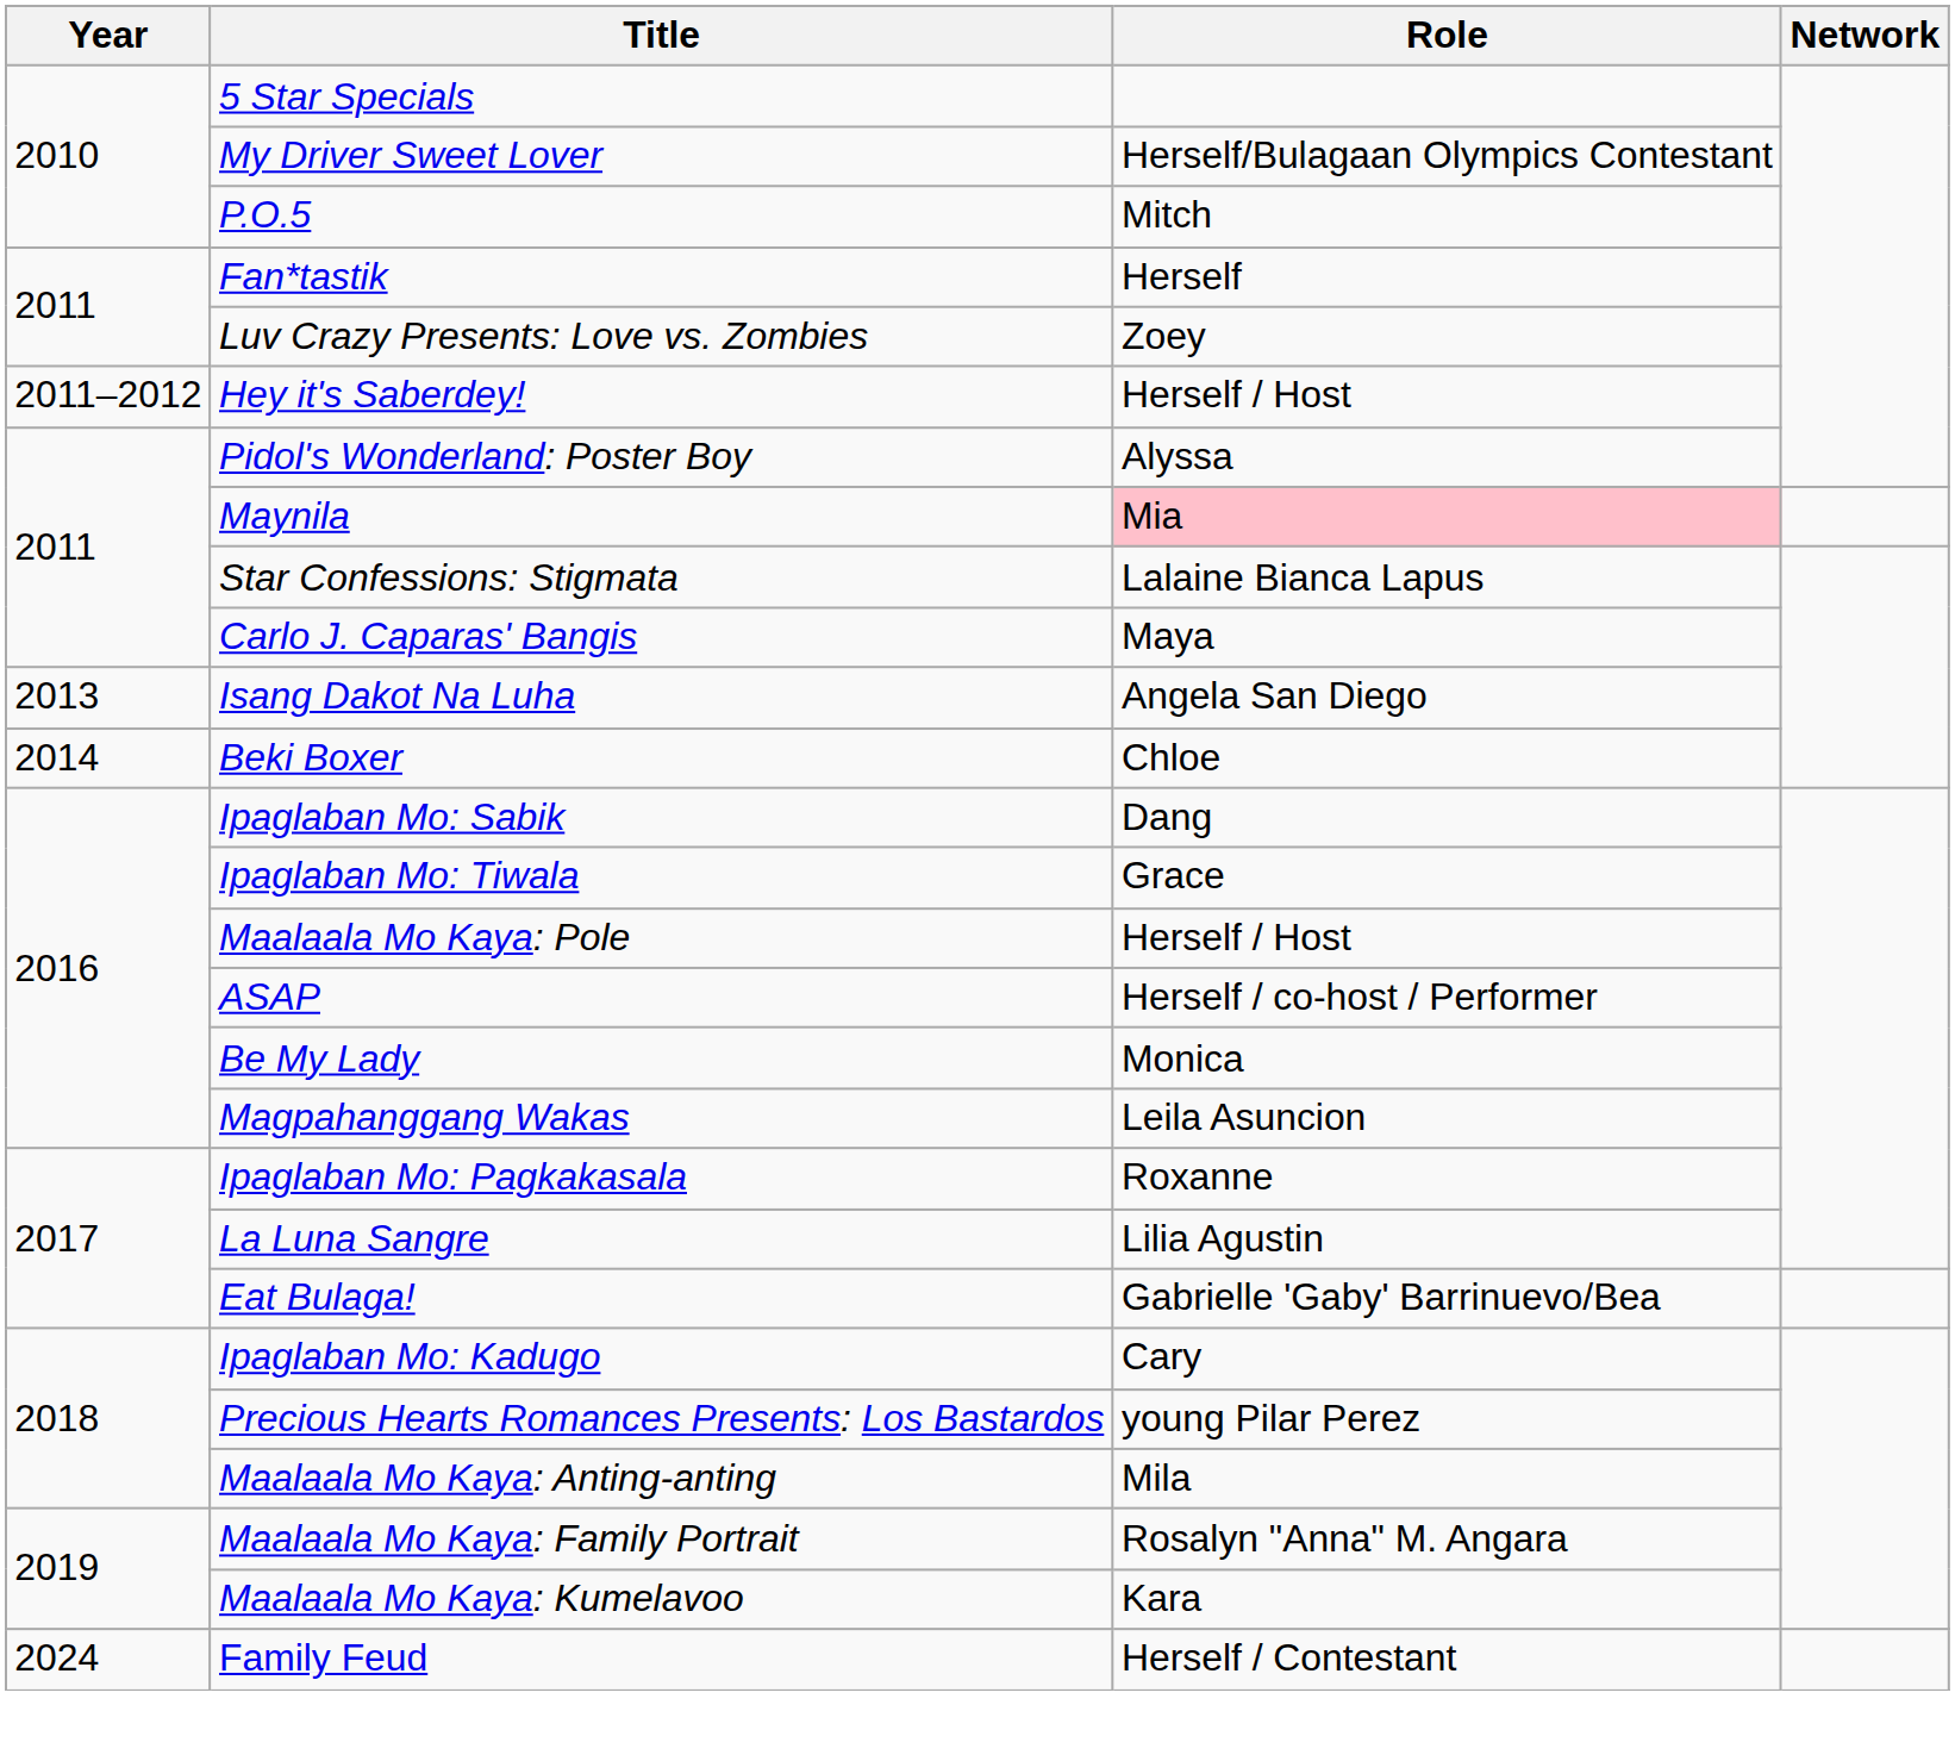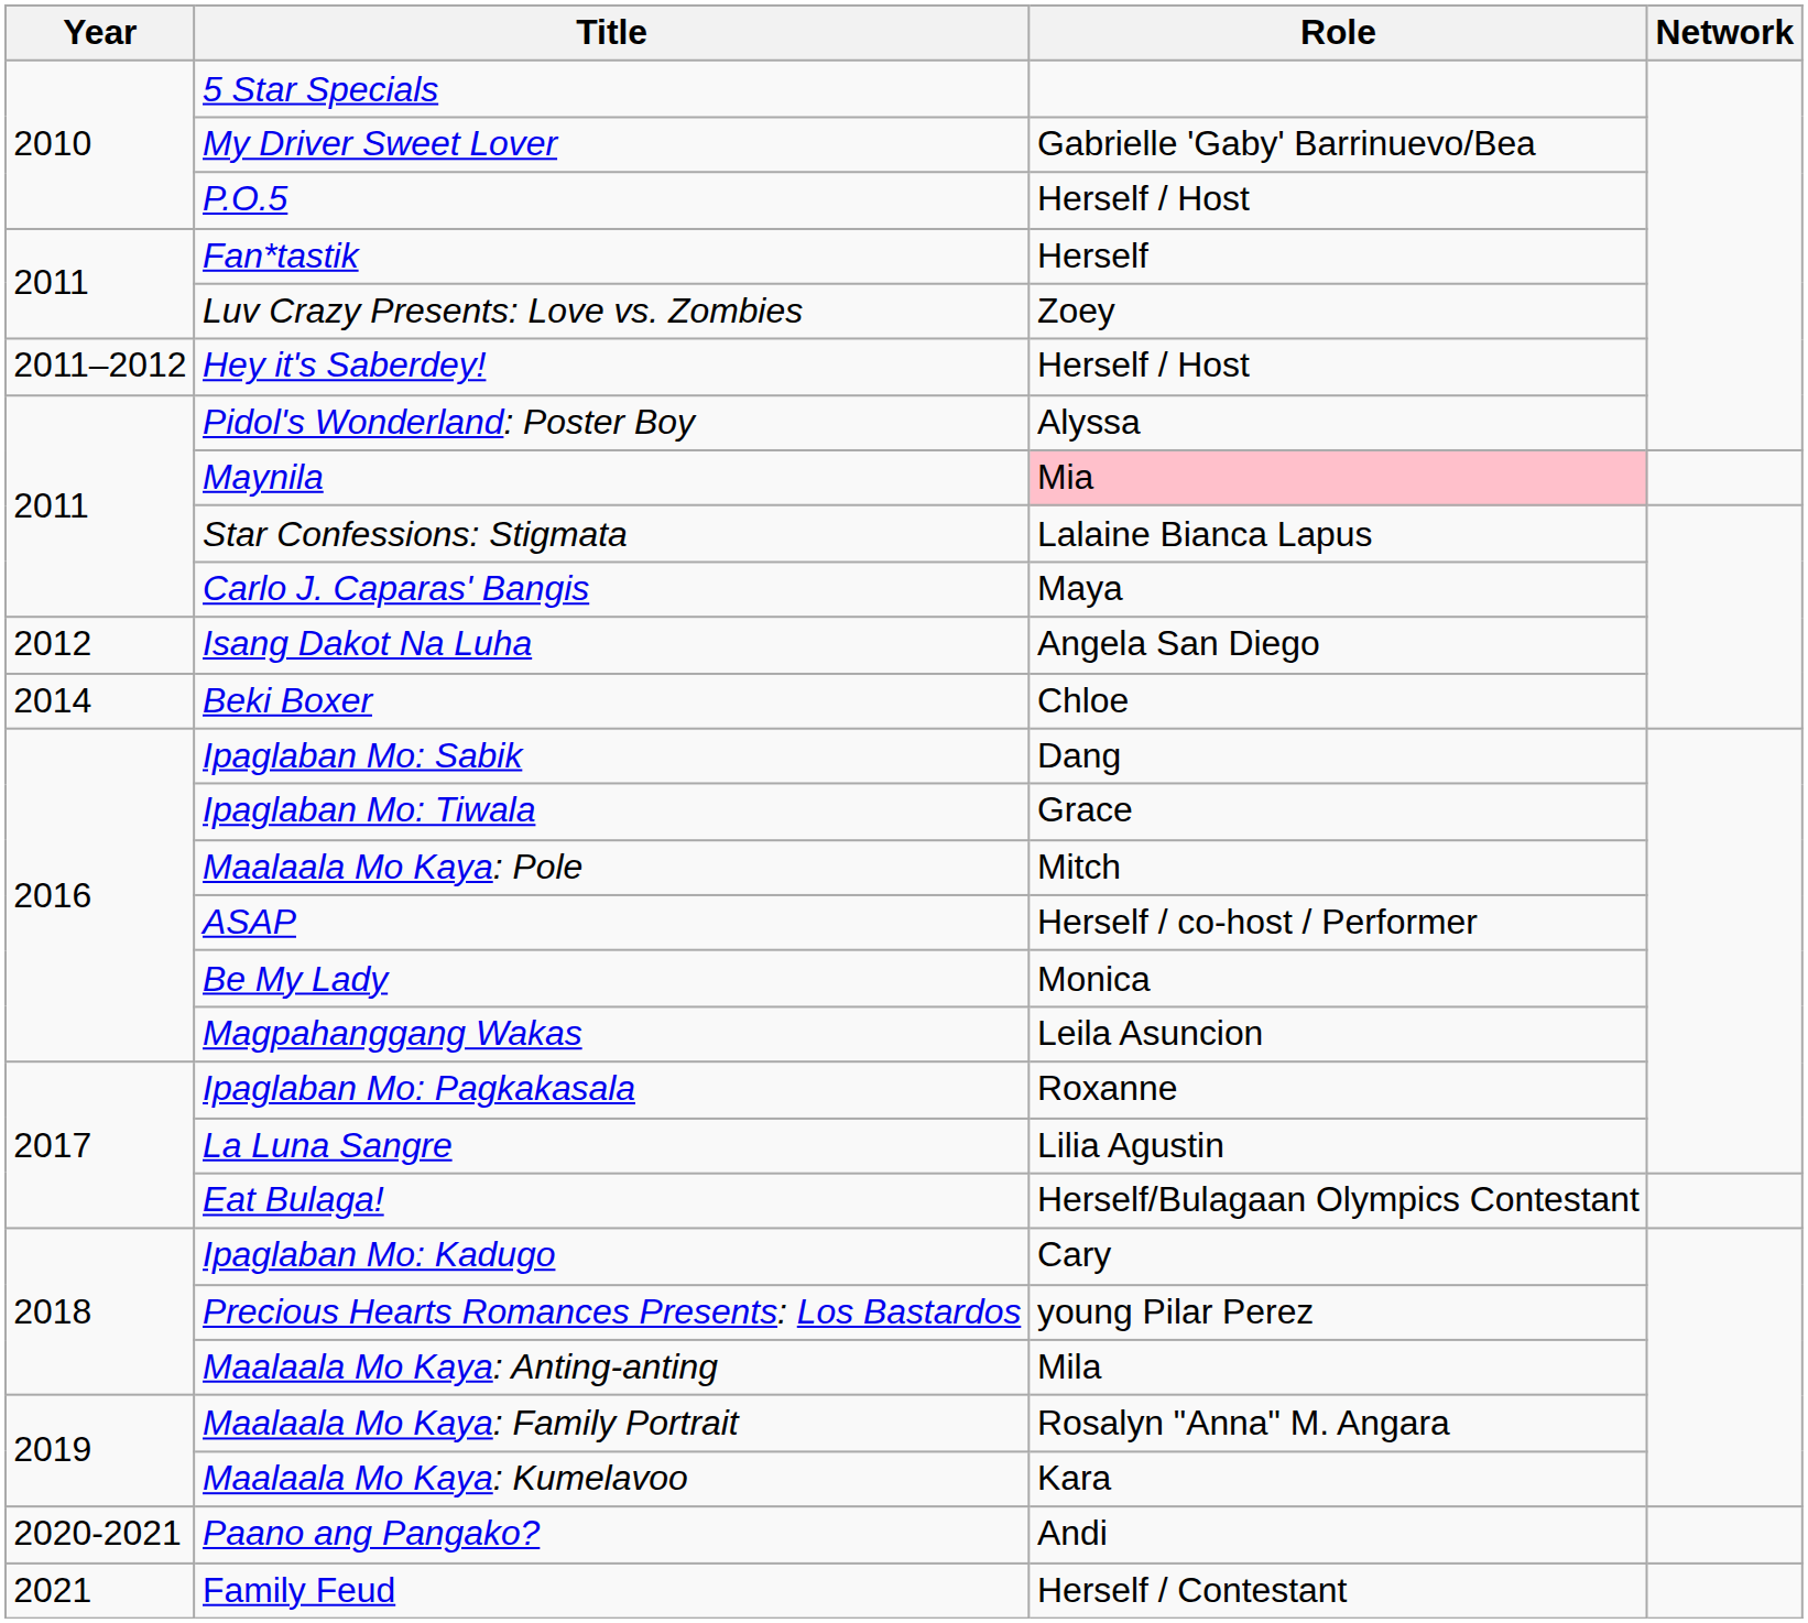 <table class="wikitable">
 <tr>
 <th>Year</th>
 <th>Title</th>
 <th>Role</th>
 <th>Network</th>
 </tr>
 <tr>
 <td rowspan="3">2010</td>
 <td><em><a href='#'>5 Star Specials</a></em></td>
 <td></td>
 <td rowspan="7"></td>
 </tr>
 <tr>
 <td><em><a href='#'>My Driver Sweet Lover</a></em></td>
-<td>Herself/Bulagaan Olympics Contestant</td>
+<td>Gabrielle 'Gaby' Barrinuevo/Bea</td>
 </tr>
 <tr>
 <td><em><a href='#'>P.O.5</a></em></td>
-<td>Mitch</td>
+<td>Herself / Host</td>
 </tr>
 <tr>
 <td rowspan="2">2011</td>
 <td><em><a href='#'>Fan*tastik</a></em></td>
 <td>Herself</td>
 </tr>
 <tr>
 <td><em>Luv Crazy Presents: Love vs. Zombies</em></td>
 <td>Zoey</td>
 </tr>
 <tr>
 <td>2011–2012</td>
 <td><em><a href='#'>Hey it's Saberdey!</a></em></td>
 <td>Herself / Host</td>
 </tr>
 <tr>
 <td rowspan="4">2011</td>
 <td><em><a href='#'>Pidol's Wonderland</a>: Poster Boy</em></td>
 <td>Alyssa</td>
 </tr>
 <tr>
 <td><em><a href='#'>Maynila</a></em></td>
 <td style="background: pink;">Mia</td>
 <td></td>
 </tr>
 <tr>
 <td><em>Star Confessions: Stigmata</em></td>
 <td>Lalaine Bianca Lapus</td>
 <td rowspan="4"></td>
 </tr>
 <tr>
 <td><em><a href='#'>Carlo J. Caparas' Bangis</a></em></td>
 <td>Maya</td>
 </tr>
 <tr>
-<td>2013</td>
+<td>2012</td>
 <td><em><a href='#'>Isang Dakot Na Luha</a></em></td>
 <td>Angela San Diego</td>
 </tr>
 <tr>
 <td>2014</td>
 <td><em><a href='#'>Beki Boxer</a></em></td>
 <td>Chloe</td>
 </tr>
 <tr>
 <td rowspan="6">2016</td>
 <td><em><a href='#'>Ipaglaban Mo: Sabik</a></em></td>
 <td>Dang</td>
 <td rowspan="8"></td>
 </tr>
 <tr>
 <td><em><a href='#'>Ipaglaban Mo: Tiwala</a></em></td>
 <td>Grace</td>
 </tr>
 <tr>
 <td><em><a href='#'>Maalaala Mo Kaya</a>: Pole</em></td>
-<td>Herself / Host</td>
+<td>Mitch</td>
 </tr>
 <tr>
 <td><em><a href='#'>ASAP</a></em></td>
 <td>Herself / co-host / Performer</td>
 </tr>
 <tr>
 <td><em><a href='#'>Be My Lady</a></em></td>
 <td>Monica</td>
 </tr>
 <tr>
 <td><em><a href='#'>Magpahanggang Wakas</a></em></td>
 <td>Leila Asuncion</td>
 </tr>
 <tr>
 <td rowspan="3">2017</td>
 <td><em><a href='#'>Ipaglaban Mo: Pagkakasala</a></em></td>
 <td>Roxanne</td>
 </tr>
 <tr>
 <td><em><a href='#'>La Luna Sangre</a></em></td>
 <td>Lilia Agustin</td>
 </tr>
 <tr>
 <td><em><a href='#'>Eat Bulaga!</a></em></td>
-<td>Gabrielle 'Gaby' Barrinuevo/Bea</td>
+<td>Herself/Bulagaan Olympics Contestant</td>
 <td></td>
 </tr>
 <tr>
 <td rowspan="3">2018</td>
 <td><em><a href='#'>Ipaglaban Mo: Kadugo</a></em></td>
 <td>Cary</td>
 <td rowspan="5"></td>
 </tr>
 <tr>
 <td><em><a href='#'>Precious Hearts Romances Presents</a>: <a href='#'>Los Bastardos</a></em></td>
 <td>young Pilar Perez</td>
 </tr>
 <tr>
 <td><em><a href='#'>Maalaala Mo Kaya</a>: Anting-anting</em></td>
 <td>Mila</td>
 </tr>
 <tr>
 <td rowspan="2">2019</td>
 <td><em><a href='#'>Maalaala Mo Kaya</a>: Family Portrait</em></td>
 <td>Rosalyn "Anna" M. Angara</td>
 </tr>
 <tr>
 <td><em><a href='#'>Maalaala Mo Kaya</a>: Kumelavoo</em></td>
 <td>Kara</td>
 </tr>
 <tr>
-<td>2024</td>
+<td>2020-2021</td>
+<td><em><a href='#'>Paano ang Pangako?</a></em></td>
+<td>Andi</td>
+<td></td>
+</tr>
+<tr>
+<td>2021</td>
 <td><a href='#'>Family Feud</a></td>
 <td>Herself / Contestant</td>
 <td></td>
 </tr>
 </table>
